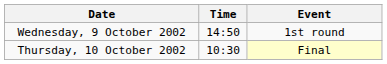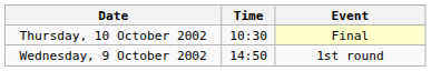 <table class = "wikitable" style="text-align:center;">
 <tr>
 <th width=220>Date</th>
 <th width=50>Time</th>
 <th width=150>Event</th>
 </tr>
 <tr>
+<td>Thursday, 10 October 2002</td>
+<td>10:30</td>
+<td bgcolor=ffffcc>Final</td>
+</tr>
+<tr>
 <td>Wednesday, 9 October 2002</td>
 <td>14:50</td>
 <td>1st round</td>
 </tr>
-<tr>
-<td>Thursday, 10 October 2002</td>
-<td>10:30</td>
-<td bgcolor=ffffcc>Final</td>
-</tr>
 </table>
